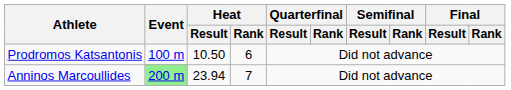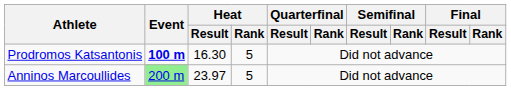 <table class=wikitable style="font-size:90%">
 <tr>
 <th rowspan="2">Athlete</th>
 <th rowspan="2">Event</th>
 <th colspan="2">Heat</th>
 <th colspan="2">Quarterfinal</th>
 <th colspan="2">Semifinal</th>
 <th colspan="2">Final</th>
 </tr>
 <tr style="font-size:95%">
 <th>Result</th>
 <th>Rank</th>
 <th>Result</th>
 <th>Rank</th>
 <th>Result</th>
 <th>Rank</th>
 <th>Result</th>
 <th>Rank</th>
 </tr>
 <tr align=center>
 <td align=left><a href='#'>Prodromos Katsantonis</a></td>
-<td align=left><a href='#'>100 m</a></td>
-<td>10.50</td>
-<td>6</td>
+<td align=left><strong><a href='#'>100 m</a></strong></td>
+<td>16.30</td>
+<td>5</td>
 <td colspan=6>Did not advance</td>
 </tr>
 <tr align=center>
 <td align=left><a href='#'>Anninos Marcoullides</a></td>
 <td align=left style="background: lightgreen;"><a href='#'>200 m</a></td>
-<td>23.94</td>
-<td>7</td>
+<td>23.97</td>
+<td>5</td>
 <td colspan=6>Did not advance</td>
 </tr>
 </table>
